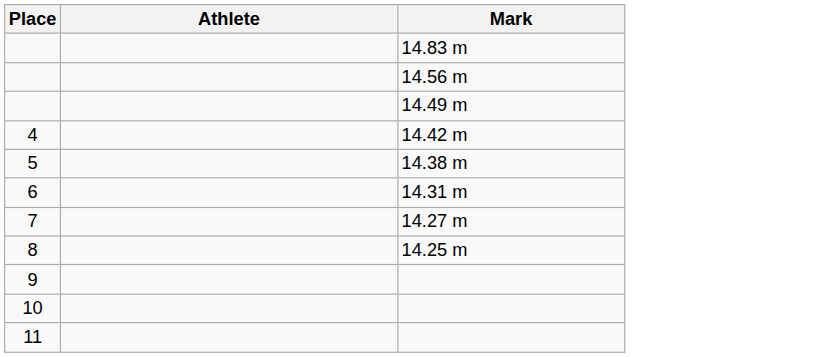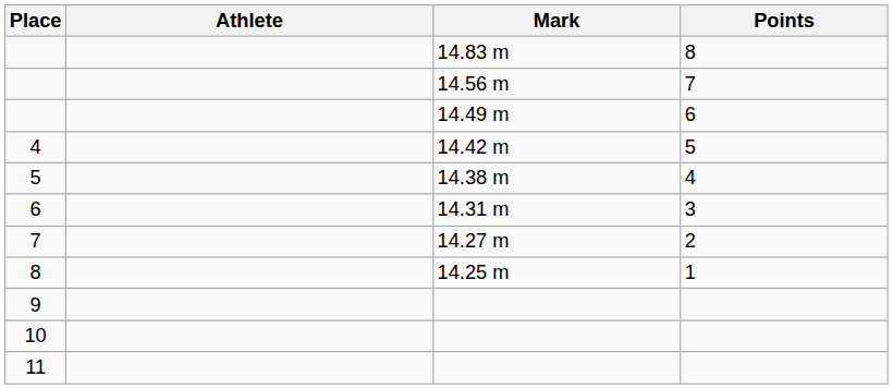 <table class=wikitable>
 <tr>
 <th>Place</th>
 <th style="width:18em">Athlete</th>
 <th style="width:12em">Mark</th>
+<th style="width:10em">Points</th>
 </tr>
 <tr>
 <td align=center></td>
 <td></td>
 <td>14.83 m </td>
+<td>8</td>
 </tr>
 <tr>
 <td align=center></td>
 <td></td>
 <td>14.56 m </td>
+<td>7</td>
 </tr>
 <tr>
 <td align=center></td>
 <td></td>
 <td>14.49 m </td>
+<td>6</td>
 </tr>
 <tr>
 <td align=center>4</td>
 <td></td>
 <td>14.42 m  </td>
+<td>5</td>
 </tr>
 <tr>
 <td align=center>5</td>
 <td></td>
 <td>14.38 m </td>
+<td>4</td>
 </tr>
 <tr>
 <td align=center>6</td>
 <td></td>
 <td>14.31 m </td>
+<td>3</td>
 </tr>
 <tr>
 <td align=center>7</td>
 <td></td>
 <td>14.27 m  </td>
+<td>2</td>
 </tr>
 <tr>
 <td align=center>8</td>
 <td></td>
 <td>14.25 m </td>
+<td>1</td>
 </tr>
 <tr>
 <td align=center>9</td>
 <td></td>
 <td> </td>
+<td></td>
 </tr>
 <tr>
 <td align=center>10</td>
 <td></td>
 <td> </td>
+<td></td>
 </tr>
 <tr>
 <td align=center>11</td>
 <td></td>
 <td> </td>
+<td></td>
 </tr>
 </table>
